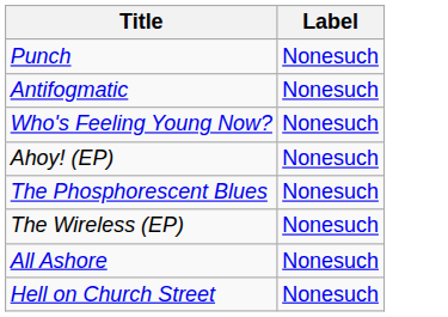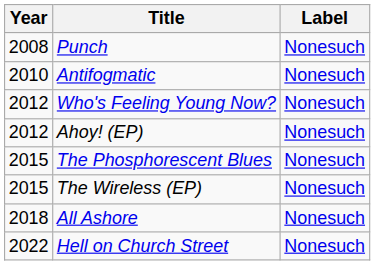 <table class="wikitable">
 <tr>
+<th rowspan="1">Year</th>
 <th rowspan="1">Title</th>
 <th rowspan="1">Label</th>
 </tr>
 <tr>
+<td align="center">2008</td>
 <td align="left"><em><a href='#'>Punch</a></em></td>
 <td align="left"><a href='#'>Nonesuch</a></td>
 </tr>
 <tr>
+<td align="center">2010</td>
 <td align="left"><em><a href='#'>Antifogmatic</a></em></td>
 <td align="left"><a href='#'>Nonesuch</a></td>
 </tr>
 <tr>
+<td align="center">2012</td>
 <td align="left"><em><a href='#'>Who's Feeling Young Now?</a></em></td>
 <td align="left"><a href='#'>Nonesuch</a></td>
 </tr>
 <tr>
+<td align="center">2012</td>
 <td align="left"><em>Ahoy! (EP)</em></td>
 <td align="left"><a href='#'>Nonesuch</a></td>
 </tr>
 <tr>
+<td align="center">2015</td>
 <td align="left"><em><a href='#'>The Phosphorescent Blues</a></em></td>
 <td align="left"><a href='#'>Nonesuch</a></td>
 </tr>
 <tr>
+<td align="center">2015</td>
 <td align="left"><em>The Wireless (EP)</em></td>
 <td align="left"><a href='#'>Nonesuch</a></td>
 </tr>
 <tr>
+<td align="center">2018</td>
 <td align="left"><em><a href='#'>All Ashore</a></em></td>
 <td align="left"><a href='#'>Nonesuch</a></td>
 </tr>
 <tr>
+<td align="center">2022</td>
 <td align="left"><em><a href='#'>Hell on Church Street</a></em></td>
 <td align="left"><a href='#'>Nonesuch</a></td>
 </tr>
 </table>
